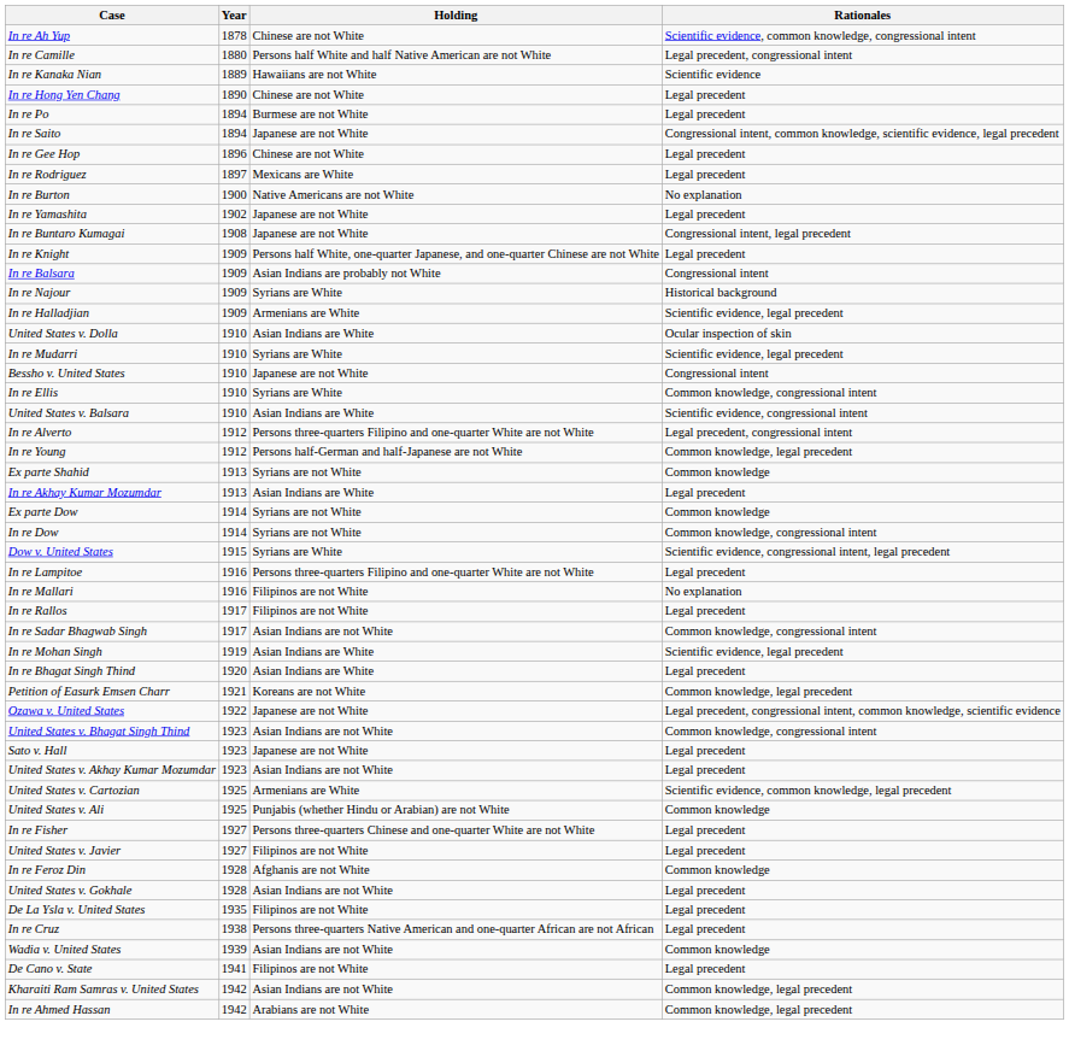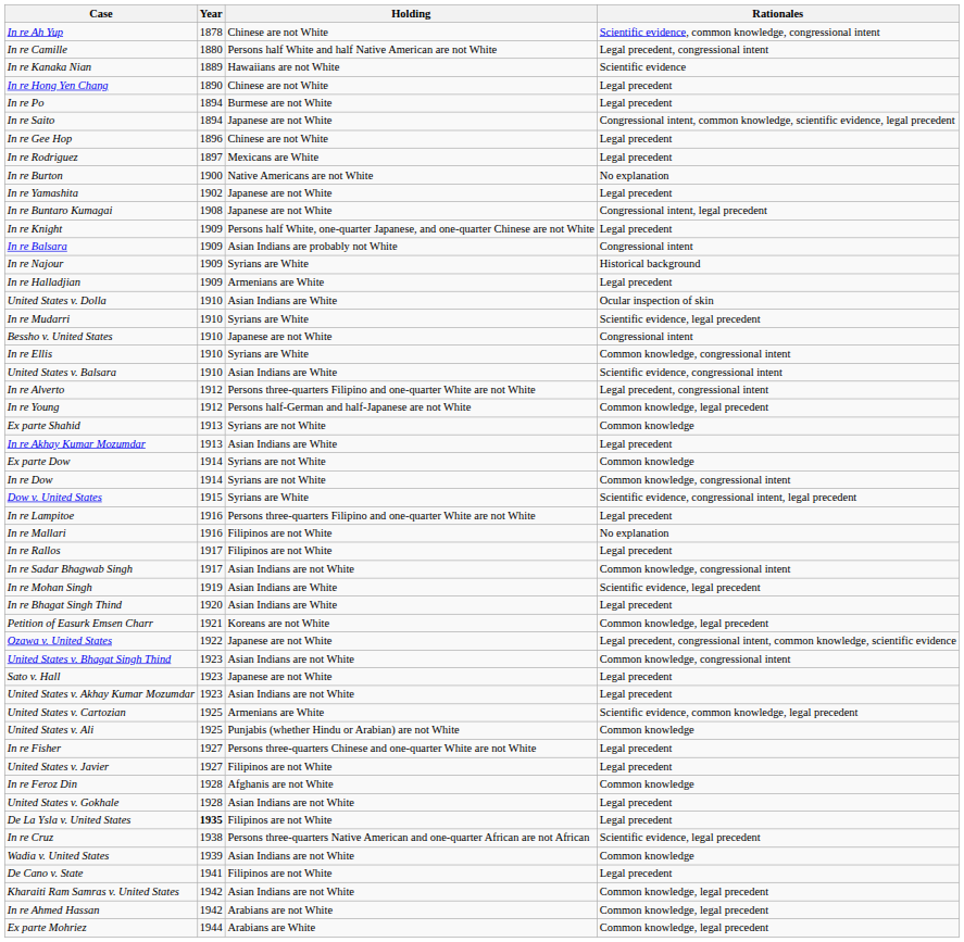 <table class="wikitable">
 <tr>
 <th scope="col">Case</th>
 <th scope="col">Year</th>
 <th scope="col">Holding</th>
 <th scope="col">Rationales</th>
 </tr>
 <tr>
 <td scope="row"><em><a href='#'>In re Ah Yup</a></em></td>
 <td>1878</td>
 <td>Chinese are not White</td>
 <td><a href='#'>Scientific evidence</a>, common knowledge, congressional intent</td>
 </tr>
 <tr>
 <td scope="row"><em>In re Camille</em></td>
 <td>1880</td>
 <td>Persons half White and half Native American are not White</td>
 <td>Legal precedent, congressional intent</td>
 </tr>
 <tr>
 <td scope="row"><em>In re Kanaka Nian</em></td>
 <td>1889</td>
 <td>Hawaiians are not White</td>
 <td>Scientific evidence</td>
 </tr>
 <tr>
 <td scope="row"><em><a href='#'>In re Hong Yen Chang</a></em></td>
 <td>1890</td>
 <td>Chinese are not White</td>
 <td>Legal precedent</td>
 </tr>
 <tr>
 <td scope="row"><em>In re Po</em></td>
 <td>1894</td>
 <td>Burmese are not White</td>
 <td>Legal precedent</td>
 </tr>
 <tr>
 <td scope="row"><em>In re Saito</em></td>
 <td>1894</td>
 <td>Japanese are not White</td>
 <td>Congressional intent, common knowledge, scientific evidence, legal precedent</td>
 </tr>
 <tr>
 <td scope="row"><em>In re Gee Hop</em></td>
 <td>1896</td>
 <td>Chinese are not White</td>
 <td>Legal precedent</td>
 </tr>
 <tr>
 <td scope="row"><em>In re Rodriguez</em></td>
 <td>1897</td>
 <td>Mexicans are White</td>
 <td>Legal precedent</td>
 </tr>
 <tr>
 <td scope="row"><em>In re Burton</em></td>
 <td>1900</td>
 <td>Native Americans are not White</td>
 <td>No explanation</td>
 </tr>
 <tr>
 <td scope="row"><em>In re Yamashita</em></td>
 <td>1902</td>
 <td>Japanese are not White</td>
 <td>Legal precedent</td>
 </tr>
 <tr>
 <td scope="row"><em>In re Buntaro Kumagai</em></td>
 <td>1908</td>
 <td>Japanese are not White</td>
 <td>Congressional intent, legal precedent</td>
 </tr>
 <tr>
 <td scope="row"><em>In re Knight</em></td>
 <td>1909</td>
 <td>Persons half White, one-quarter Japanese, and one-quarter Chinese are not White</td>
 <td>Legal precedent</td>
 </tr>
 <tr>
 <td scope="row"><em><a href='#'>In re Balsara</a></em></td>
 <td>1909</td>
 <td>Asian Indians are probably not White</td>
 <td>Congressional intent</td>
 </tr>
 <tr>
 <td scope="row"><em>In re Najour</em></td>
 <td>1909</td>
 <td>Syrians are White</td>
 <td>Historical background</td>
 </tr>
 <tr>
 <td scope="row"><em>In re Halladjian</em></td>
 <td>1909</td>
 <td>Armenians are White</td>
-<td>Scientific evidence, legal precedent</td>
+<td>Legal precedent</td>
 </tr>
 <tr>
 <td scope="row"><em>United States v. Dolla</em></td>
 <td>1910</td>
 <td>Asian Indians are White</td>
 <td>Ocular inspection of skin</td>
 </tr>
 <tr>
 <td scope="row"><em>In re Mudarri</em></td>
 <td>1910</td>
 <td>Syrians are White</td>
 <td>Scientific evidence, legal precedent</td>
 </tr>
 <tr>
 <td scope="row"><em>Bessho v. United States</em></td>
 <td>1910</td>
 <td>Japanese are not White</td>
 <td>Congressional intent</td>
 </tr>
 <tr>
 <td scope="row"><em>In re Ellis</em></td>
 <td>1910</td>
 <td>Syrians are White</td>
 <td>Common knowledge, congressional intent</td>
 </tr>
 <tr>
 <td scope="row"><em>United States v. Balsara</em></td>
 <td>1910</td>
 <td>Asian Indians are White</td>
 <td>Scientific evidence, congressional intent</td>
 </tr>
 <tr>
 <td scope="row"><em>In re Alverto</em></td>
 <td>1912</td>
 <td>Persons three-quarters Filipino and one-quarter White are not White</td>
 <td>Legal precedent, congressional intent</td>
 </tr>
 <tr>
 <td scope="row"><em>In re Young</em></td>
 <td>1912</td>
 <td>Persons half-German and half-Japanese are not White</td>
 <td>Common knowledge, legal precedent</td>
 </tr>
 <tr>
 <td scope="row"><em>Ex parte Shahid</em></td>
 <td>1913</td>
 <td>Syrians are not White</td>
 <td>Common knowledge</td>
 </tr>
 <tr>
 <td scope="row"><em><a href='#'>In re Akhay Kumar Mozumdar</a></em></td>
 <td>1913</td>
 <td>Asian Indians are White</td>
 <td>Legal precedent</td>
 </tr>
 <tr>
 <td scope="row"><em>Ex parte Dow</em></td>
 <td>1914</td>
 <td>Syrians are not White</td>
 <td>Common knowledge</td>
 </tr>
 <tr>
 <td scope="row"><em>In re Dow</em></td>
 <td>1914</td>
 <td>Syrians are not White</td>
 <td>Common knowledge, congressional intent</td>
 </tr>
 <tr>
 <td scope="row"><em><a href='#'>Dow v. United States</a></em></td>
 <td>1915</td>
 <td>Syrians are White</td>
 <td>Scientific evidence, congressional intent, legal precedent</td>
 </tr>
 <tr>
 <td scope="row"><em>In re Lampitoe</em></td>
 <td>1916</td>
 <td>Persons three-quarters Filipino and one-quarter White are not White</td>
 <td>Legal precedent</td>
 </tr>
 <tr>
 <td scope="row"><em>In re Mallari</em></td>
 <td>1916</td>
 <td>Filipinos are not White</td>
 <td>No explanation</td>
 </tr>
 <tr>
 <td scope="row"><em>In re Rallos</em></td>
 <td>1917</td>
 <td>Filipinos are not White</td>
 <td>Legal precedent</td>
 </tr>
 <tr>
 <td scope="row"><em>In re Sadar Bhagwab Singh</em></td>
 <td>1917</td>
 <td>Asian Indians are not White</td>
 <td>Common knowledge, congressional intent</td>
 </tr>
 <tr>
 <td scope="row"><em>In re Mohan Singh</em></td>
 <td>1919</td>
 <td>Asian Indians are White</td>
 <td>Scientific evidence, legal precedent</td>
 </tr>
 <tr>
 <td scope="row"><em>In re Bhagat Singh Thind</em></td>
 <td>1920</td>
 <td>Asian Indians are White</td>
 <td>Legal precedent</td>
 </tr>
 <tr>
 <td scope="row"><em>Petition of Easurk Emsen Charr</em></td>
 <td>1921</td>
 <td>Koreans are not White</td>
 <td>Common knowledge, legal precedent</td>
 </tr>
 <tr>
 <td scope="row"><em><a href='#'>Ozawa v. United States</a></em></td>
 <td>1922</td>
 <td>Japanese are not White</td>
 <td>Legal precedent, congressional intent, common knowledge, scientific evidence</td>
 </tr>
 <tr>
 <td scope="row"><em><a href='#'>United States v. Bhagat Singh Thind</a></em></td>
 <td>1923</td>
 <td>Asian Indians are not White</td>
 <td>Common knowledge, congressional intent</td>
 </tr>
 <tr>
 <td scope="row"><em>Sato v. Hall</em></td>
 <td>1923</td>
 <td>Japanese are not White</td>
 <td>Legal precedent</td>
 </tr>
 <tr>
 <td scope="row"><em>United States v. Akhay Kumar Mozumdar</em></td>
 <td>1923</td>
 <td>Asian Indians are not White</td>
 <td>Legal precedent</td>
 </tr>
 <tr>
 <td scope="row"><em>United States v. Cartozian</em></td>
 <td>1925</td>
 <td>Armenians are White</td>
 <td>Scientific evidence, common knowledge, legal precedent</td>
 </tr>
 <tr>
 <td scope="row"><em>United States v. Ali</em></td>
 <td>1925</td>
 <td>Punjabis (whether Hindu or Arabian) are not White</td>
 <td>Common knowledge</td>
 </tr>
 <tr>
 <td scope="row"><em>In re Fisher</em></td>
 <td>1927</td>
 <td>Persons three-quarters Chinese and one-quarter White are not White</td>
 <td>Legal precedent</td>
 </tr>
 <tr>
 <td scope="row"><em>United States v. Javier</em></td>
 <td>1927</td>
 <td>Filipinos are not White</td>
 <td>Legal precedent</td>
 </tr>
 <tr>
 <td scope="row"><em>In re Feroz Din</em></td>
 <td>1928</td>
 <td>Afghanis are not White</td>
 <td>Common knowledge</td>
 </tr>
 <tr>
 <td scope="row"><em>United States v. Gokhale</em></td>
 <td>1928</td>
 <td>Asian Indians are not White</td>
 <td>Legal precedent</td>
 </tr>
 <tr>
 <td scope="row"><em>De La Ysla v. United States</em></td>
-<td>1935</td>
+<td><strong>1935</strong></td>
 <td>Filipinos are not White</td>
 <td>Legal precedent</td>
 </tr>
 <tr>
 <td scope="row"><em>In re Cruz</em></td>
 <td>1938</td>
 <td>Persons three-quarters Native American and one-quarter African are not African</td>
-<td>Legal precedent</td>
+<td>Scientific evidence, legal precedent</td>
 </tr>
 <tr>
 <td scope="row"><em>Wadia v. United States</em></td>
 <td>1939</td>
 <td>Asian Indians are not White</td>
 <td>Common knowledge</td>
 </tr>
 <tr>
 <td scope="row"><em>De Cano v. State</em></td>
 <td>1941</td>
 <td>Filipinos are not White</td>
 <td>Legal precedent</td>
 </tr>
 <tr>
 <td scope="row"><em>Kharaiti Ram Samras v. United States</em></td>
 <td>1942</td>
 <td>Asian Indians are not White</td>
 <td>Common knowledge, legal precedent</td>
 </tr>
 <tr>
 <td scope="row"><em>In re Ahmed Hassan</em></td>
 <td>1942</td>
 <td>Arabians are not White</td>
 <td>Common knowledge, legal precedent</td>
 </tr>
+<tr>
+<td scope="row"><em>Ex parte Mohriez</em></td>
+<td>1944</td>
+<td>Arabians are White</td>
+<td>Common knowledge, legal precedent</td>
+</tr>
 </table>
